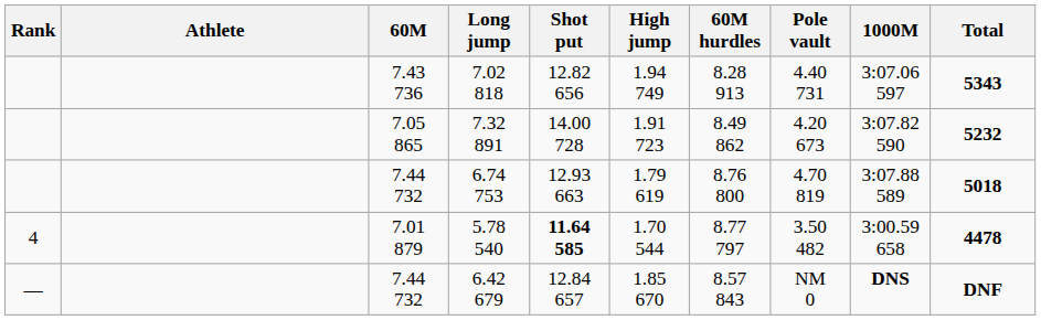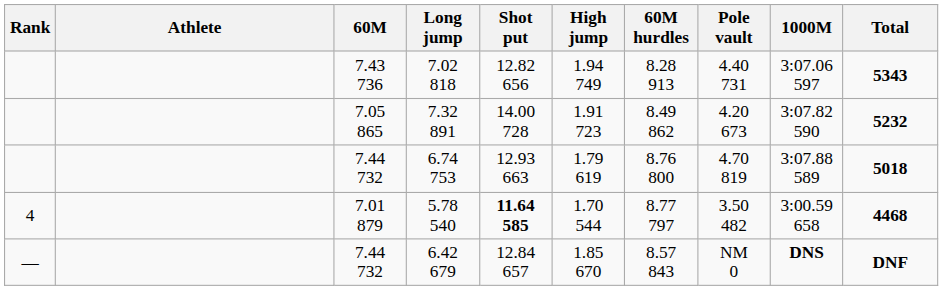 <table class=wikitable style="text-align:center">
 <tr>
 <th width=40>Rank</th>
 <th width=250>Athlete</th>
 <th width=60>60M</th>
 <th width=60>Long<br> jump</th>
 <th width=60>Shot<br> put</th>
 <th width=60>High<br> jump</th>
 <th width=60>60M<br> hurdles</th>
 <th width=60>Pole<br> vault</th>
 <th width=60>1000M</th>
 <th width=80>Total</th>
 </tr>
 <tr>
 <td></td>
 <td align=left></td>
 <td>7.43<br>736</td>
 <td>7.02<br>818</td>
 <td>12.82<br>656</td>
 <td>1.94<br>749</td>
 <td>8.28<br>913</td>
 <td>4.40<br>731</td>
 <td>3:07.06<br>597</td>
 <td><strong>5343</strong></td>
 </tr>
 <tr>
 <td></td>
 <td align=left></td>
 <td>7.05<br>865</td>
 <td>7.32<br>891</td>
 <td>14.00<br>728</td>
 <td>1.91<br>723</td>
 <td>8.49<br>862</td>
 <td>4.20<br>673</td>
 <td>3:07.82<br>590</td>
 <td><strong>5232</strong></td>
 </tr>
 <tr>
 <td></td>
 <td align=left></td>
 <td>7.44<br>732</td>
 <td>6.74<br>753</td>
 <td>12.93<br>663</td>
 <td>1.79<br>619</td>
 <td>8.76<br>800</td>
 <td>4.70<br>819</td>
 <td>3:07.88<br>589</td>
 <td><strong>5018</strong></td>
 </tr>
 <tr>
 <td>4</td>
 <td align=left></td>
 <td>7.01<br>879</td>
 <td>5.78<br>540</td>
 <td><strong>11.64<br>585</strong></td>
 <td>1.70<br>544</td>
 <td>8.77<br>797</td>
 <td>3.50<br>482</td>
 <td>3:00.59<br>658</td>
-<td><strong>4478</strong></td>
+<td><strong>4468</strong></td>
 </tr>
 <tr>
 <td>—</td>
 <td align=left></td>
 <td>7.44<br>732</td>
 <td>6.42<br>679</td>
 <td>12.84<br>657</td>
 <td>1.85<br>670</td>
 <td>8.57<br>843</td>
 <td>NM<br>0</td>
 <td><strong>DNS<br> </strong></td>
 <td><strong>DNF</strong></td>
 </tr>
 </table>
